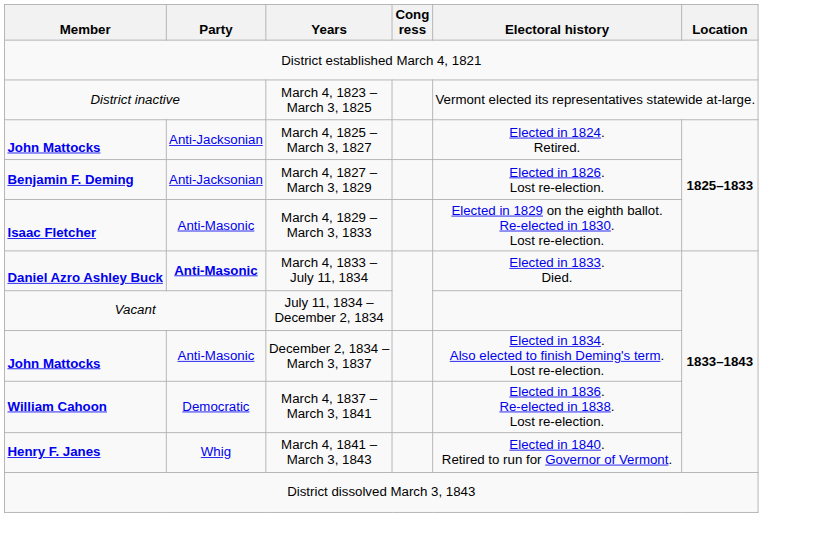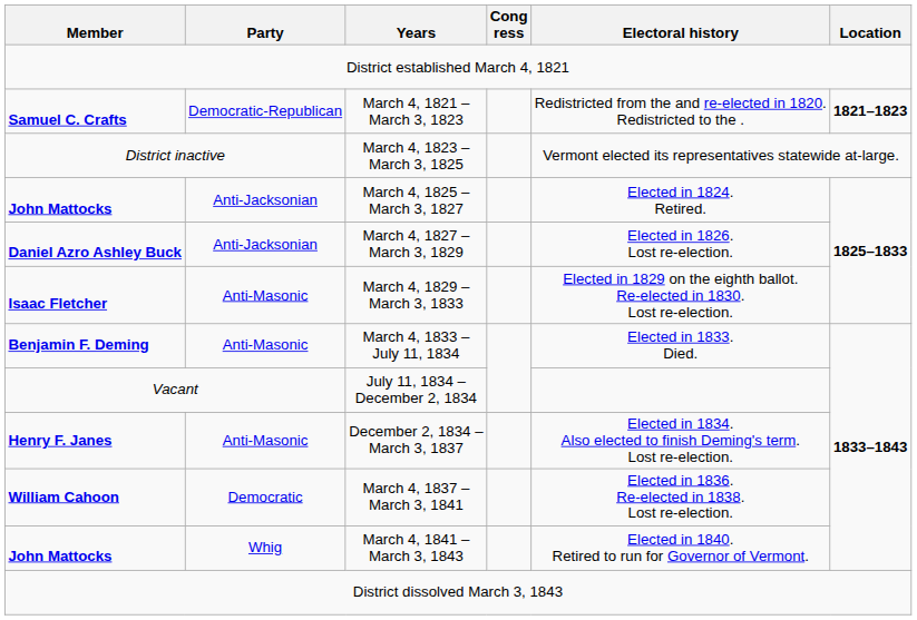 <table class=wikitable style="text-align:center">
 <tr valign=bottom>
 <th>Member</th>
 <th>Party</th>
 <th>Years</th>
 <th>Cong<br>ress</th>
 <th>Electoral history</th>
 <th>Location</th>
 </tr>
 <tr style="height:3em">
 <td colspan=6>District established March 4, 1821</td>
+</tr>
+<tr style="height:3em">
+<td align=left><br><strong><a href='#'>Samuel C. Crafts</a></strong><br></td>
+<td><a href='#'>Democratic-Republican</a></td>
+<td nowrap>March 4, 1821 –<br>March 3, 1823</td>
+<td></td>
+<td>Redistricted from the  and <a href='#'>re-elected in 1820</a>.<br>Redistricted to the .</td>
+<td><strong>1821–1823</strong><br></td>
 </tr>
 <tr style="height:3em">
 <td colspan=2><em>District inactive</em></td>
 <td nowrap>March 4, 1823 –<br>March 3, 1825</td>
 <td></td>
 <td colspan=2>Vermont elected its representatives statewide at-large.</td>
 </tr>
 <tr style="height:3em">
 <td align=left><br><strong><a href='#'>John Mattocks</a></strong><br></td>
 <td><a href='#'>Anti-Jacksonian</a></td>
 <td nowrap>March 4, 1825 –<br>March 3, 1827</td>
 <td></td>
 <td><a href='#'>Elected in 1824</a>.<br>Retired.</td>
 <td rowspan=3><strong>1825–1833</strong><br></td>
 </tr>
 <tr style="height:3em">
-<td align=left><strong><a href='#'>Benjamin F. Deming</a></strong><br></td>
+<td align=left><br><strong><a href='#'>Daniel Azro Ashley Buck</a></strong><br></td>
 <td><a href='#'>Anti-Jacksonian</a></td>
 <td nowrap>March 4, 1827 –<br>March 3, 1829</td>
 <td></td>
 <td><a href='#'>Elected in 1826</a>.<br>Lost re-election.</td>
 </tr>
 <tr style="height:3em">
 <td align=left><br><strong><a href='#'>Isaac Fletcher</a></strong><br></td>
 <td><a href='#'>Anti-Masonic</a></td>
 <td nowrap>March 4, 1829 –<br>March 3, 1833</td>
 <td></td>
 <td><a href='#'>Elected in 1829</a> on the eighth ballot.<br><a href='#'>Re-elected in 1830</a>.<br>Lost re-election.</td>
 </tr>
 <tr style="height:3em">
-<td align=left><br><strong><a href='#'>Daniel Azro Ashley Buck</a></strong><br></td>
-<td><strong><a href='#'>Anti-Masonic</a></strong></td>
+<td align=left><strong><a href='#'>Benjamin F. Deming</a></strong><br></td>
+<td><a href='#'>Anti-Masonic</a></td>
 <td nowrap>March 4, 1833 –<br>July 11, 1834</td>
 <td rowspan=2></td>
 <td><a href='#'>Elected in 1833</a>.<br>Died.</td>
 <td rowspan=5><strong>1833–1843</strong><br></td>
 </tr>
 <tr style="height:3em">
 <td colspan=2><em>Vacant</em></td>
 <td nowrap>July 11, 1834 –<br>December 2, 1834</td>
 <td></td>
 </tr>
 <tr style="height:3em">
-<td align=left><br><strong><a href='#'>John Mattocks</a></strong><br></td>
+<td align=left><strong><a href='#'>Henry F. Janes</a></strong><br></td>
 <td><a href='#'>Anti-Masonic</a></td>
 <td nowrap>December 2, 1834 –<br>March 3, 1837</td>
 <td></td>
 <td><a href='#'>Elected in 1834</a>.<br><a href='#'>Also elected to finish Deming's term</a>.<br>Lost re-election.</td>
 </tr>
 <tr style="height:3em">
 <td align=left><strong><a href='#'>William Cahoon</a></strong><br></td>
 <td><a href='#'>Democratic</a></td>
 <td nowrap>March 4, 1837 –<br>March 3, 1841</td>
 <td></td>
 <td><a href='#'>Elected in 1836</a>.<br><a href='#'>Re-elected in 1838</a>.<br>Lost re-election.</td>
 </tr>
 <tr style="height:3em">
-<td align=left><strong><a href='#'>Henry F. Janes</a></strong><br></td>
+<td align=left><br><strong><a href='#'>John Mattocks</a></strong><br></td>
 <td><a href='#'>Whig</a></td>
 <td nowrap>March 4, 1841 –<br>March 3, 1843</td>
 <td></td>
 <td><a href='#'>Elected in 1840</a>.<br>Retired to run for <a href='#'>Governor of Vermont</a>.</td>
 </tr>
 <tr style="height:3em">
 <td colspan=6>District dissolved March 3, 1843</td>
 </tr>
 </table>
